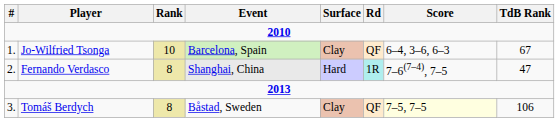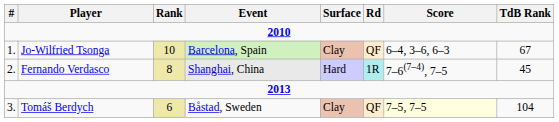 <table class="wikitable sortable">
 <tr>
 <th>#</th>
 <th width=180>Player</th>
 <th>Rank</th>
 <th width=180>Event</th>
 <th>Surface</th>
 <th>Rd</th>
 <th width=150 class="unsortable">Score</th>
 <th>TdB Rank</th>
 </tr>
 <tr>
 <td colspan=8 style=text-align:center><strong><a href='#'>2010</a></strong></td>
 </tr>
 <tr>
 <td>1.</td>
 <td> <a href='#'>Jo-Wilfried Tsonga</a></td>
 <td align=center bgcolor=eee8aa>10</td>
 <td bgcolor=d0f0c0><a href='#'>Barcelona</a>, Spain</td>
 <td bgcolor=ebc2af>Clay</td>
 <td bgcolor=ffebcd>QF</td>
 <td>6–4, 3–6, 6–3</td>
 <td align=center>67</td>
 </tr>
 <tr>
 <td>2.</td>
 <td> <a href='#'>Fernando Verdasco</a></td>
 <td align=center bgcolor=eee8aa>8</td>
 <td bgcolor=e9e9e9><a href='#'>Shanghai</a>, China</td>
 <td bgcolor=ccccff>Hard</td>
 <td bgcolor=afeeee>1R</td>
 <td>7–6<sup>(7–4)</sup>, 7–5</td>
-<td align=center>47</td>
+<td align=center>45</td>
 </tr>
 <tr>
 <td colspan=8 style=text-align:center><strong><a href='#'>2013</a></strong></td>
 </tr>
 <tr>
 <td>3.</td>
 <td> <a href='#'>Tomáš Berdych</a></td>
-<td align=center bgcolor=eee8aa>8</td>
+<td align=center bgcolor=eee8aa>6</td>
 <td><a href='#'>Båstad</a>, Sweden</td>
 <td bgcolor=ebc2af>Clay</td>
 <td bgcolor=ffebcd>QF</td>
 <td style="background: lightyellow;">7–5, 7–5</td>
-<td align=center>106</td>
+<td align=center>104</td>
 </tr>
 </table>
